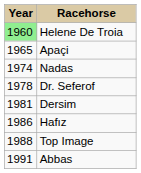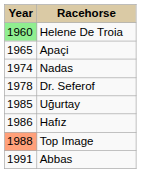 <table class="wikitable">
 <tr>
 <th style="background-color:#DACAA5; width:38px">Year<br></th>
 <th style="background-color:#DACAA5; width:130px">Racehorse<br></th>
 </tr>
 <tr>
 <td style="background: lightgreen;">1960</td>
 <td>Helene De Troia</td>
 </tr>
 <tr>
 <td>1965</td>
 <td>Apaçi</td>
 </tr>
 <tr>
 <td>1974</td>
 <td>Nadas</td>
 </tr>
 <tr>
 <td>1978</td>
 <td>Dr. Seferof</td>
 </tr>
 <tr>
-<td>1981</td>
-<td>Dersim</td>
+<td>1985</td>
+<td>Uğurtay</td>
 </tr>
 <tr>
 <td>1986</td>
 <td>Hafız</td>
 </tr>
 <tr>
-<td>1988</td>
+<td style="background: lightsalmon;">1988</td>
 <td>Top Image</td>
 </tr>
 <tr>
 <td>1991</td>
 <td>Abbas</td>
 </tr>
 </table>
